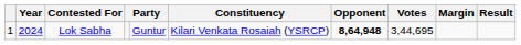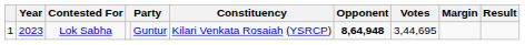 <table class="wikitable">
 <tr>
 <th></th>
 <th>Year</th>
 <th>Contested For</th>
 <th colspan="2">Party</th>
 <th>Constituency</th>
 <th>Opponent</th>
 <th>Votes</th>
 <th>Margin</th>
 <th>Result</th>
 </tr>
 <tr style="text-align: center;">
 <td>1</td>
-<td><a href='#'>2024</a></td>
+<td><a href='#'>2023</a></td>
 <td><a href='#'>Lok Sabha</a></td>
 <td></td>
 <td><a href='#'>Guntur</a></td>
 <td><a href='#'>Kilari Venkata Rosaiah</a> (<a href='#'>YSRCP</a>)</td>
 <td><strong>8,64,948</strong></td>
 <td>3,44,695</td>
 <td></td>
 </tr>
 </table>
